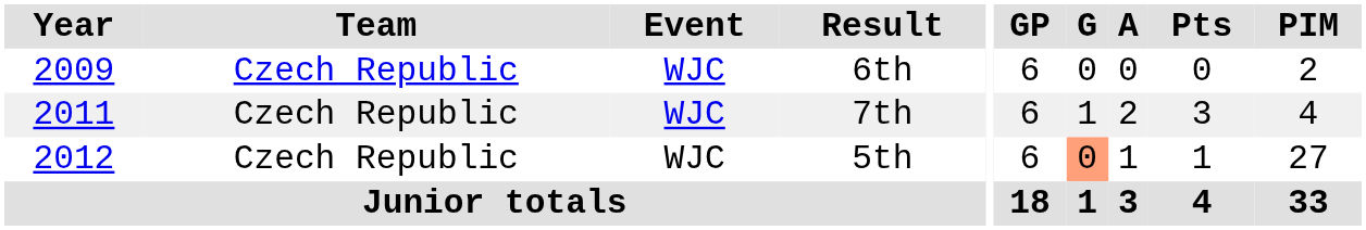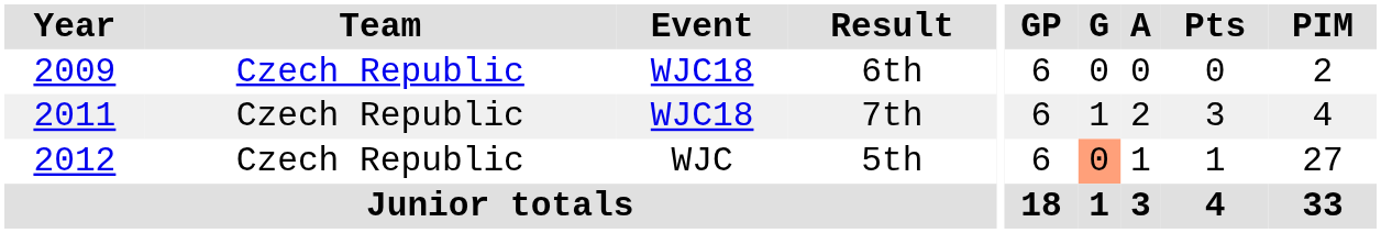 <table border="0" cellpadding="1" cellspacing="0" ID="Table3" style="text-align:center; width:40em">
 <tr ALIGN="center" bgcolor="#e0e0e0">
 <th>Year</th>
 <th>Team</th>
 <th>Event</th>
 <th>Result</th>
 <th rowspan="99" bgcolor="#ffffff"></th>
 <th>GP</th>
 <th>G</th>
 <th>A</th>
 <th>Pts</th>
 <th>PIM</th>
 </tr>
 <tr>
 <td><a href='#'>2009</a></td>
 <td><a href='#'>Czech Republic</a></td>
-<td><a href='#'>WJC</a></td>
+<td><a href='#'>WJC18</a></td>
 <td>6th</td>
 <td>6</td>
 <td>0</td>
 <td>0</td>
 <td>0</td>
 <td>2</td>
 </tr>
 <tr bgcolor="#f0f0f0">
 <td><a href='#'>2011</a></td>
 <td>Czech Republic</td>
-<td><a href='#'>WJC</a></td>
+<td><a href='#'>WJC18</a></td>
 <td>7th</td>
 <td>6</td>
 <td>1</td>
 <td>2</td>
 <td>3</td>
 <td>4</td>
 </tr>
 <tr>
 <td><a href='#'>2012</a></td>
 <td>Czech Republic</td>
 <td>WJC</td>
 <td>5th</td>
 <td>6</td>
 <td style="background: lightsalmon;">0</td>
 <td>1</td>
 <td>1</td>
 <td>27</td>
 </tr>
 <tr ALIGN="center" bgcolor="#e0e0e0">
 <th colspan=4>Junior totals</th>
 <th>18</th>
 <th>1</th>
 <th>3</th>
 <th>4</th>
 <th>33</th>
 </tr>
 </table>
